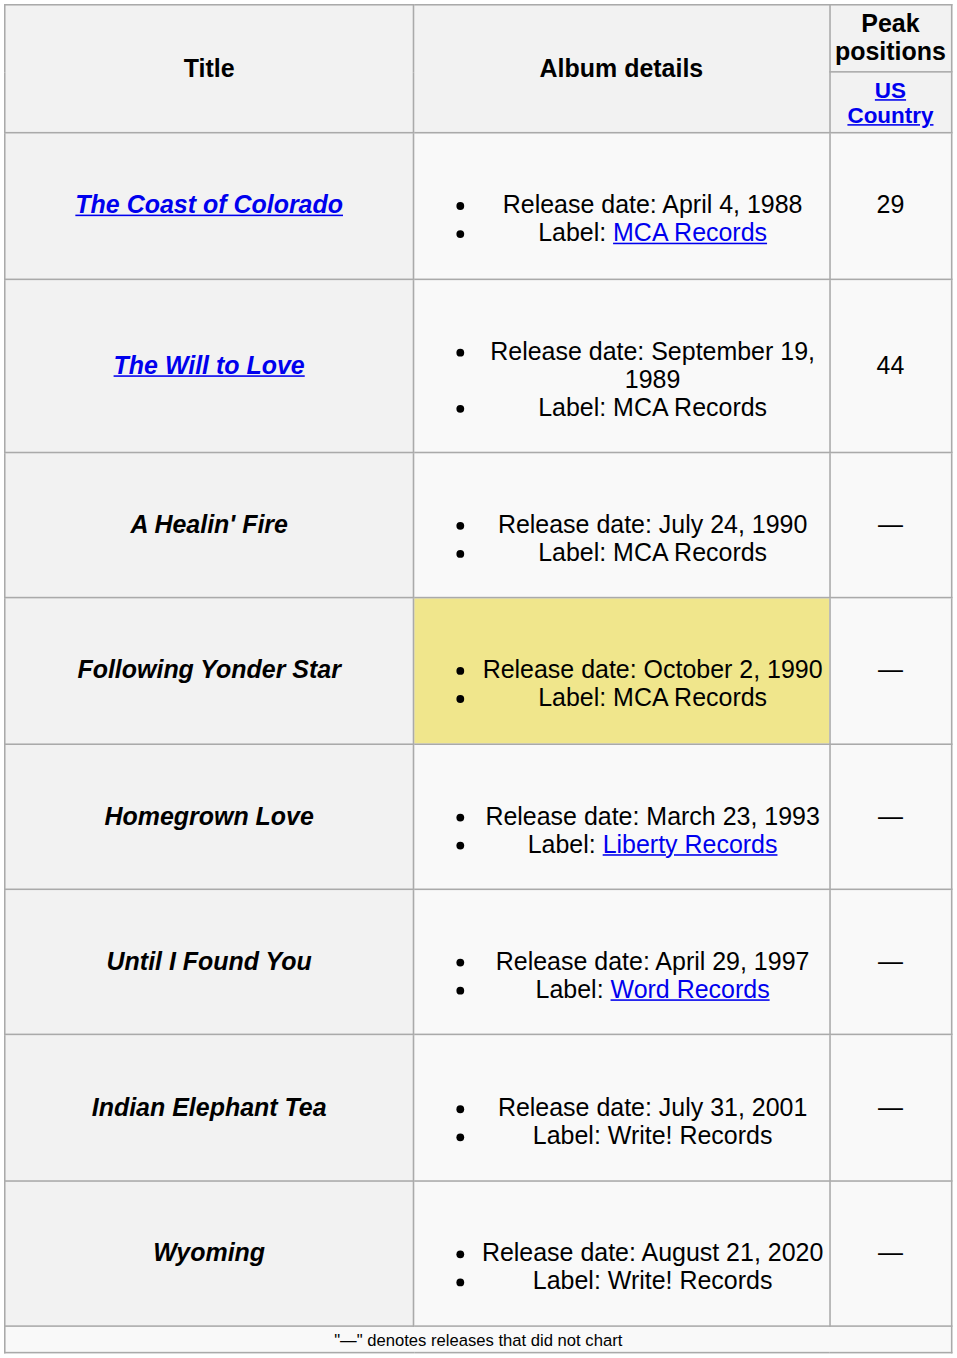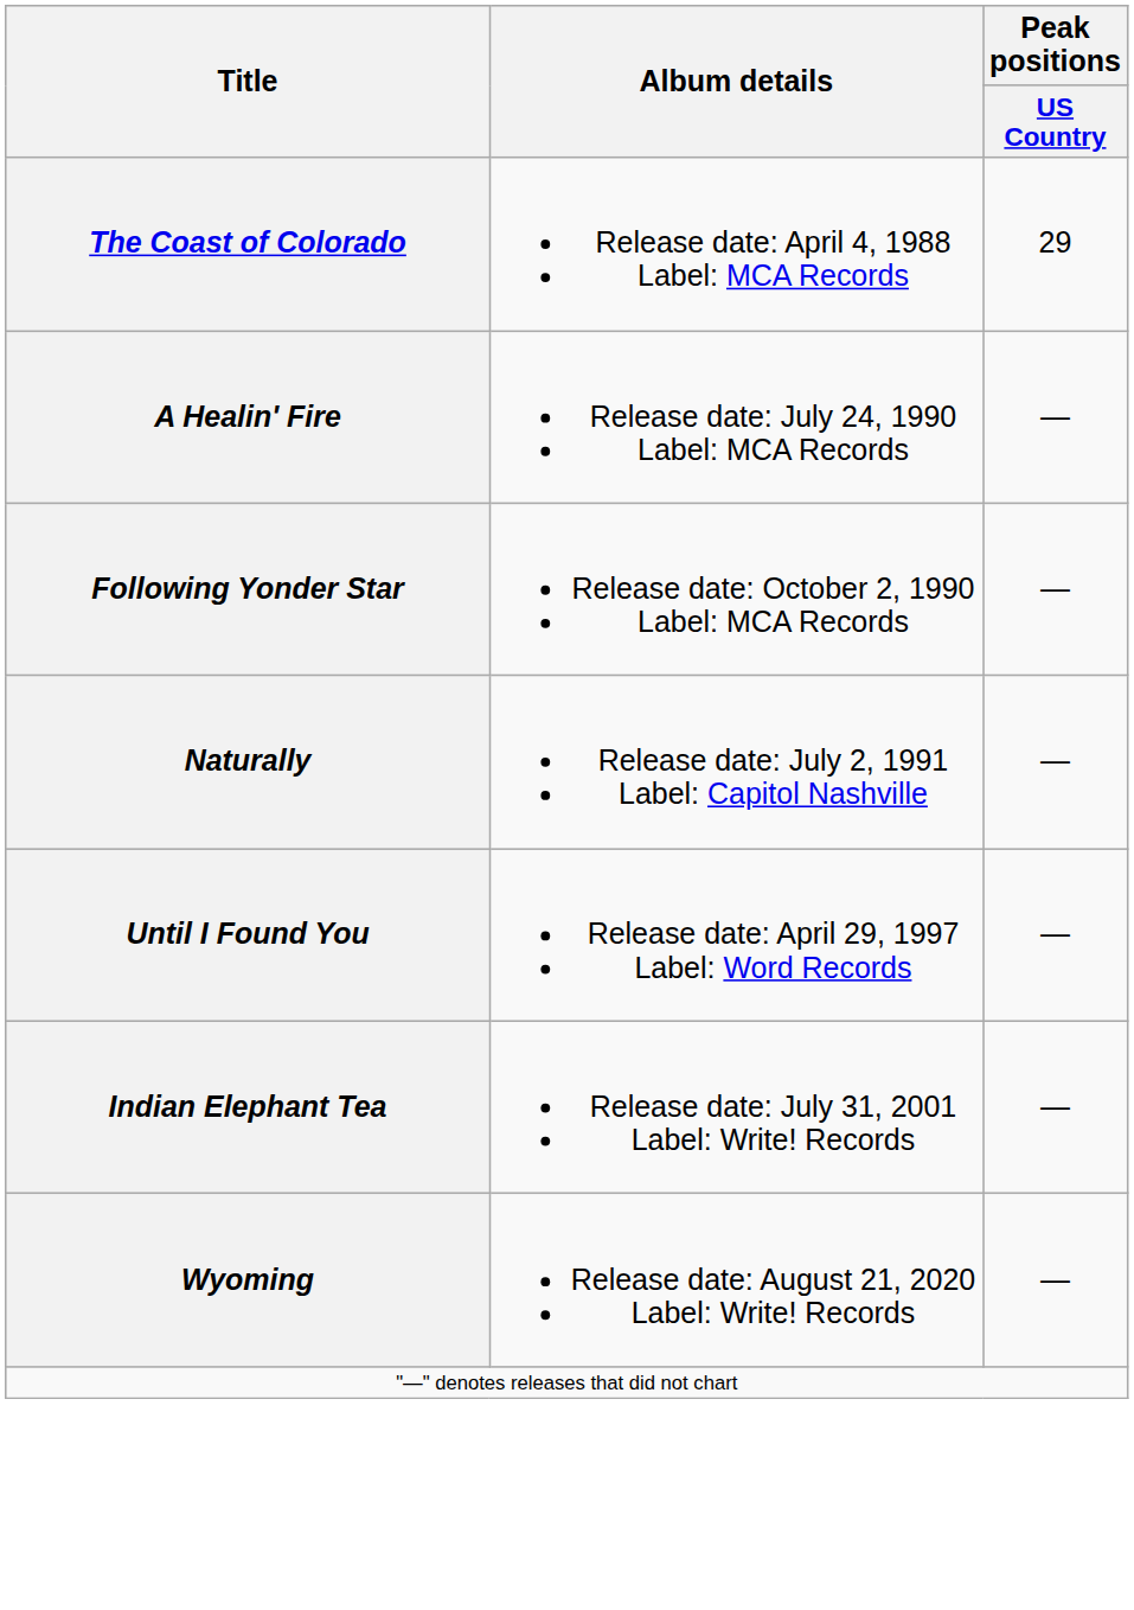 <table class="wikitable plainrowheaders" style="text-align:center;">
 <tr>
 <th rowspan="2" style="width:18em;">Title</th>
 <th rowspan="2" style="width:18em;">Album details</th>
 <th>Peak<br>positions</th>
 </tr>
 <tr>
 <th style="width:4em;font-size:90%;"><a href='#'>US Country</a></th>
 </tr>
 <tr>
 <th scope="row"><em><a href='#'>The Coast of Colorado</a></em></th>
 <td><br><ul><li>Release date: April 4, 1988</li><li>Label: <a href='#'>MCA Records</a></li></ul></td>
 <td>29</td>
 </tr>
 <tr>
-<th scope="row"><em><a href='#'>The Will to Love</a></em></th>
-<td><br><ul><li>Release date: September 19, 1989</li><li>Label: MCA Records</li></ul></td>
-<td>44</td>
-</tr>
-<tr>
 <th scope="row"><em>A Healin' Fire</em></th>
 <td><br><ul><li>Release date: July 24, 1990</li><li>Label: MCA Records</li></ul></td>
 <td>—</td>
 </tr>
 <tr>
 <th scope="row"><em>Following Yonder Star</em></th>
-<td style="background: khaki;"><br><ul><li>Release date: October 2, 1990</li><li>Label: MCA Records</li></ul></td>
+<td><br><ul><li>Release date: October 2, 1990</li><li>Label: MCA Records</li></ul></td>
 <td>—</td>
 </tr>
 <tr>
-<th scope="row"><em>Homegrown Love</em></th>
-<td><br><ul><li>Release date: March 23, 1993</li><li>Label: <a href='#'>Liberty Records</a></li></ul></td>
+<th scope="row"><em>Naturally</em></th>
+<td><br><ul><li>Release date: July 2, 1991</li><li>Label: <a href='#'>Capitol Nashville</a></li></ul></td>
 <td>—</td>
 </tr>
 <tr>
 <th scope="row"><em>Until I Found You</em></th>
 <td><br><ul><li>Release date: April 29, 1997</li><li>Label: <a href='#'>Word Records</a></li></ul></td>
 <td>—</td>
 </tr>
 <tr>
 <th scope="row"><em>Indian Elephant Tea</em><br></th>
 <td><br><ul><li>Release date: July 31, 2001</li><li>Label: Write! Records</li></ul></td>
 <td>—</td>
 </tr>
 <tr>
 <th scope="row"><em>Wyoming</em></th>
 <td><br><ul><li>Release date: August 21, 2020</li><li>Label: Write! Records</li></ul></td>
 <td>—</td>
 </tr>
 <tr>
 <td colspan="3" style="font-size:8pt">"—" denotes releases that did not chart</td>
 </tr>
 </table>
